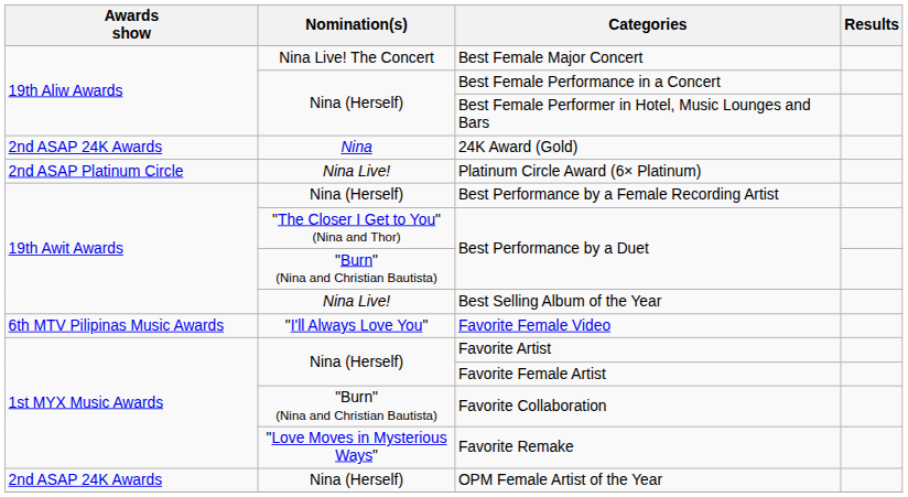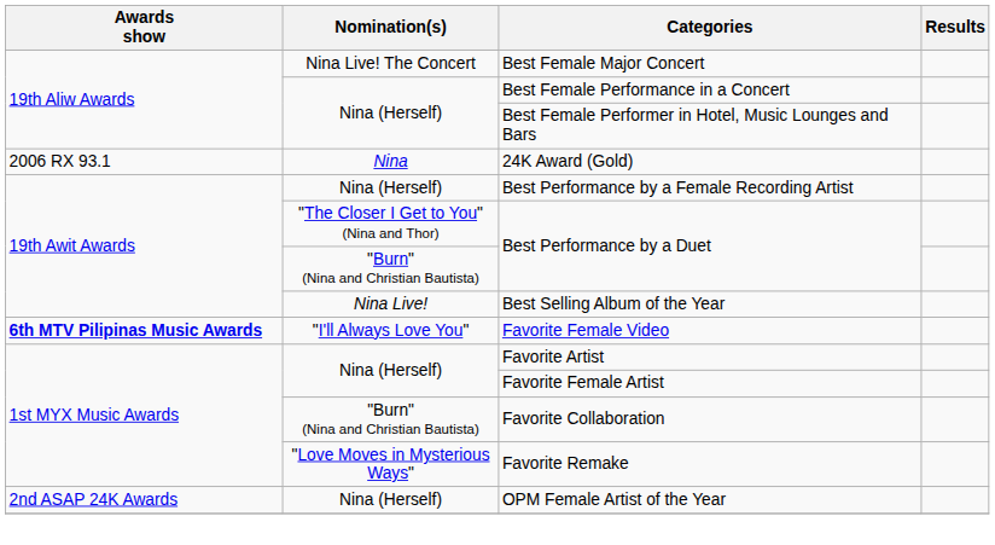 <table class="wikitable">
 <tr>
 <th width="260">Awards<br>show</th>
 <th width="200">Nomination(s)</th>
 <th width="400">Categories</th>
 <th>Results</th>
 </tr>
 <tr>
 <td rowspan="3"><a href='#'>19th Aliw Awards</a></td>
 <td align="center">Nina Live! The Concert</td>
 <td>Best Female Major Concert</td>
 <td></td>
 </tr>
 <tr>
 <td align="center" rowspan="2">Nina (Herself)</td>
 <td>Best Female Performance in a Concert</td>
 <td></td>
 </tr>
 <tr>
 <td>Best Female Performer in Hotel, Music Lounges and Bars</td>
 <td></td>
 </tr>
 <tr>
-<td><a href='#'>2nd ASAP 24K Awards</a></td>
+<td>2006 RX 93.1</td>
 <td align="center"><em><a href='#'>Nina</a></em></td>
 <td>24K Award (Gold)</td>
-<td></td>
-</tr>
-<tr>
-<td><a href='#'>2nd ASAP Platinum Circle</a></td>
-<td align="center"><em>Nina Live!</em></td>
-<td>Platinum Circle Award (6× Platinum)</td>
 <td></td>
 </tr>
 <tr>
 <td rowspan="4"><a href='#'>19th Awit Awards</a></td>
 <td align="center">Nina (Herself)</td>
 <td>Best Performance by a Female Recording Artist</td>
 <td></td>
 </tr>
 <tr>
 <td align="center">"<a href='#'>The Closer I Get to You</a>"<br><small>(Nina and Thor)</small></td>
 <td rowspan="2">Best Performance by a Duet</td>
 <td></td>
 </tr>
 <tr>
 <td align="center">"<a href='#'>Burn</a>"<br><small>(Nina and Christian Bautista)</small></td>
 <td></td>
 </tr>
 <tr>
 <td align="center"><em>Nina Live!</em></td>
 <td>Best Selling Album of the Year</td>
 <td></td>
 </tr>
 <tr>
-<td><a href='#'>6th MTV Pilipinas Music Awards</a></td>
+<td><strong><a href='#'>6th MTV Pilipinas Music Awards</a></strong></td>
 <td align="center">"<a href='#'>I'll Always Love You</a>"</td>
 <td><a href='#'>Favorite Female Video</a></td>
 <td></td>
 </tr>
 <tr>
 <td rowspan="4"><a href='#'>1st MYX Music Awards</a></td>
 <td align="center" rowspan="2">Nina (Herself)</td>
 <td>Favorite Artist</td>
 <td></td>
 </tr>
 <tr>
 <td>Favorite Female Artist</td>
 <td></td>
 </tr>
 <tr>
 <td align="center">"Burn"<br><small>(Nina and Christian Bautista)</small></td>
 <td>Favorite Collaboration</td>
 <td></td>
 </tr>
 <tr>
 <td align="center">"<a href='#'>Love Moves in Mysterious Ways</a>"</td>
 <td>Favorite Remake</td>
 <td></td>
 </tr>
 <tr>
 <td><a href='#'>2nd ASAP 24K Awards</a></td>
 <td align="center">Nina (Herself)</td>
 <td>OPM Female Artist of the Year</td>
 <td></td>
 </tr>
 <tr>
 </tr>
 </table>
